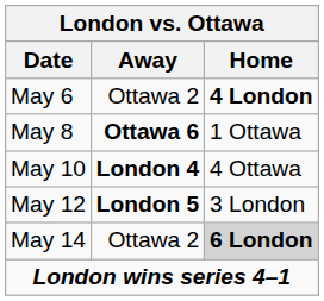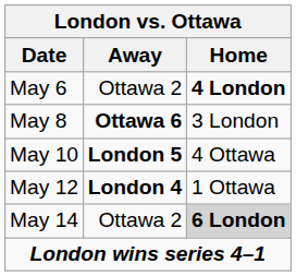 <table class="wikitable">
 <tr>
 <th bgcolor="#DDDDDD" colspan="4">London vs. Ottawa</th>
 </tr>
 <tr>
 <th>Date</th>
 <th>Away</th>
 <th>Home</th>
 </tr>
 <tr>
 <td>May 6</td>
 <td align="right">Ottawa 2</td>
 <td><strong>4 London</strong></td>
 </tr>
 <tr>
 <td>May 8</td>
 <td align="right"><strong>Ottawa 6</strong></td>
-<td>1 Ottawa</td>
+<td>3 London</td>
 </tr>
 <tr>
 <td>May 10</td>
-<td align="right"><strong>London 4</strong></td>
+<td align="right"><strong>London 5</strong></td>
 <td>4 Ottawa</td>
 </tr>
 <tr>
 <td>May 12</td>
-<td align="right"><strong>London 5</strong></td>
-<td>3 London</td>
+<td align="right"><strong>London 4</strong></td>
+<td>1 Ottawa</td>
 </tr>
 <tr>
 <td>May 14</td>
 <td align="right">Ottawa 2</td>
 <td style="background: lightgrey;"><strong>6 London</strong></td>
 </tr>
 <tr align="center">
 <td colspan="4"><strong><em>London wins series 4–1</em></strong></td>
 </tr>
 </table>
